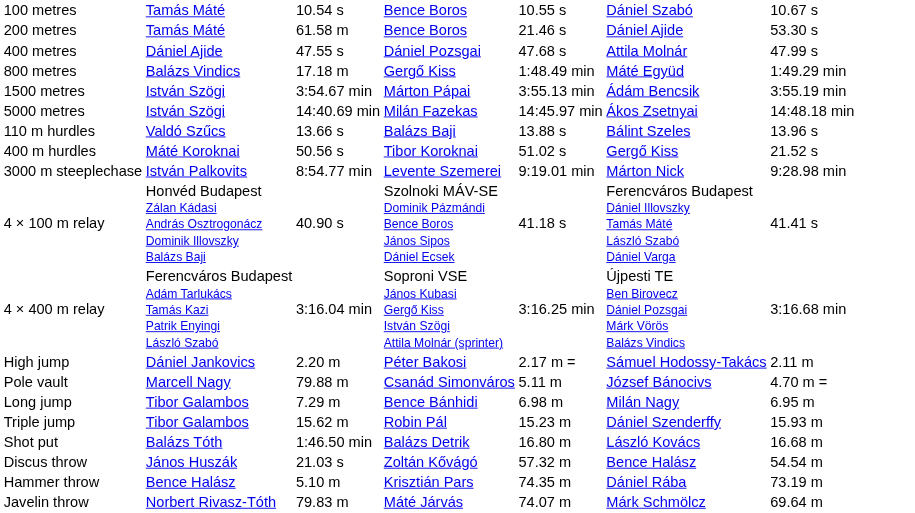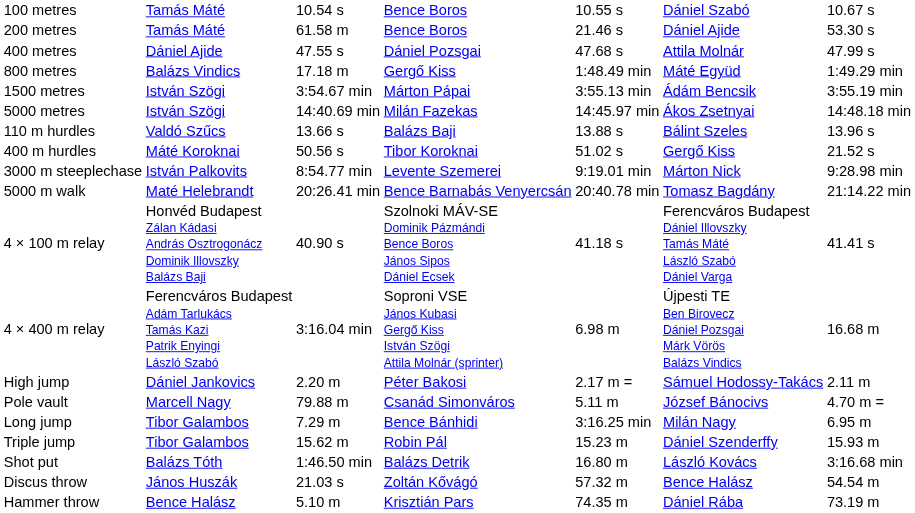 <table>
 <tr>
 <td>100 metres</td>
 <td><a href='#'>Tamás Máté</a></td>
 <td>10.54 s</td>
 <td><a href='#'>Bence Boros</a></td>
 <td>10.55 s </td>
 <td><a href='#'>Dániel Szabó</a></td>
 <td>10.67 s</td>
 </tr>
 <tr>
 <td>200 metres</td>
 <td><a href='#'>Tamás Máté</a></td>
 <td>61.58 m</td>
 <td><a href='#'>Bence Boros</a></td>
 <td>21.46 s</td>
 <td><a href='#'>Dániel Ajide</a></td>
 <td>53.30 s </td>
 </tr>
 <tr>
 <td>400 metres</td>
 <td><a href='#'>Dániel Ajide</a></td>
 <td>47.55 s </td>
 <td><a href='#'>Dániel Pozsgai</a></td>
 <td>47.68 s</td>
 <td><a href='#'>Attila Molnár</a></td>
 <td>47.99 s </td>
 </tr>
 <tr>
 <td>800 metres</td>
 <td><a href='#'>Balázs Vindics</a></td>
 <td>17.18 m</td>
 <td><a href='#'>Gergő Kiss</a></td>
 <td>1:48.49 min </td>
 <td><a href='#'>Máté Együd</a></td>
 <td>1:49.29 min</td>
 </tr>
 <tr>
 <td>1500 metres</td>
 <td><a href='#'>István Szögi</a></td>
 <td>3:54.67 min</td>
 <td><a href='#'>Márton Pápai</a></td>
 <td>3:55.13 min</td>
 <td><a href='#'>Ádám Bencsik</a></td>
 <td>3:55.19 min</td>
 </tr>
 <tr>
 <td>5000 metres</td>
 <td><a href='#'>István Szögi</a></td>
 <td>14:40.69 min</td>
 <td><a href='#'>Milán Fazekas</a></td>
 <td>14:45.97 min </td>
 <td><a href='#'>Ákos Zsetnyai</a></td>
 <td>14:48.18 min </td>
 </tr>
 <tr>
 <td>110 m hurdles</td>
 <td><a href='#'>Valdó Szűcs</a></td>
 <td>13.66 s</td>
 <td><a href='#'>Balázs Baji</a></td>
 <td>13.88 s</td>
 <td><a href='#'>Bálint Szeles</a></td>
 <td>13.96 s </td>
 </tr>
 <tr>
 <td>400 m hurdles</td>
 <td><a href='#'>Máté Koroknai</a></td>
 <td>50.56 s</td>
 <td><a href='#'>Tibor Koroknai</a></td>
 <td>51.02 s </td>
 <td><a href='#'>Gergő Kiss</a></td>
 <td>21.52 s</td>
 </tr>
 <tr>
 <td>3000 m steeplechase</td>
 <td><a href='#'>István Palkovits</a></td>
 <td>8:54.77 min</td>
 <td><a href='#'>Levente Szemerei</a></td>
 <td>9:19.01 min</td>
 <td><a href='#'>Márton Nick</a></td>
 <td>9:28.98 min </td>
 </tr>
 <tr>
+<td>5000 m walk</td>
+<td><a href='#'>Maté Helebrandt</a></td>
+<td>20:26.41 min </td>
+<td><a href='#'>Bence Barnabás Venyercsán</a></td>
+<td>20:40.78 min </td>
+<td><a href='#'>Tomasz Bagdány</a></td>
+<td>21:14.22 min </td>
+</tr>
+<tr>
 <td>4 × 100 m relay</td>
 <td>Honvéd Budapest<br><small><a href='#'>Zálan Kádasi</a><br><a href='#'>András Osztrogonácz</a><br><a href='#'>Dominik Illovszky</a><br><a href='#'>Balázs Baji</a></small></td>
 <td>40.90 s</td>
 <td>Szolnoki MÁV-SE<br><small><a href='#'>Dominik Pázmándi</a><br><a href='#'>Bence Boros</a><br><a href='#'>János Sipos</a><br><a href='#'>Dániel Ecsek</a></small></td>
 <td>41.18 s</td>
 <td>Ferencváros Budapest<br><small><a href='#'>Dániel Illovszky</a><br><a href='#'>Tamás Máté</a><br><a href='#'>László Szabó</a><br><a href='#'>Dániel Varga</a></small></td>
 <td>41.41 s</td>
 </tr>
 <tr>
 <td>4 × 400 m relay</td>
 <td>Ferencváros Budapest<br><small><a href='#'>Adám Tarlukács</a><br><a href='#'>Tamás Kazi</a><br><a href='#'>Patrik Enyingi</a><br><a href='#'>László Szabó</a></small></td>
 <td>3:16.04 min</td>
 <td>Soproni VSE<br><small><a href='#'>János Kubasi</a><br><a href='#'>Gergő Kiss</a><br><a href='#'>István Szögi</a><br><a href='#'>Attila Molnár (sprinter)</a></small></td>
-<td>3:16.25 min</td>
+<td>6.98 m </td>
 <td>Újpesti TE<br><small><a href='#'>Ben Birovecz</a><br><a href='#'>Dániel Pozsgai</a><br><a href='#'>Márk Vörös</a><br><a href='#'>Balázs Vindics</a></small></td>
-<td>3:16.68 min</td>
+<td>16.68 m</td>
 </tr>
 <tr>
 <td>High jump</td>
 <td><a href='#'>Dániel Jankovics</a></td>
 <td>2.20 m</td>
 <td><a href='#'>Péter Bakosi</a></td>
 <td>2.17 m =</td>
 <td><a href='#'>Sámuel Hodossy-Takács</a></td>
 <td>2.11 m</td>
 </tr>
 <tr>
 <td>Pole vault</td>
 <td><a href='#'>Marcell Nagy</a></td>
 <td>79.88 m</td>
 <td><a href='#'>Csanád Simonváros</a></td>
 <td>5.11 m</td>
 <td><a href='#'>József Bánocivs</a></td>
 <td>4.70 m =</td>
 </tr>
 <tr>
 <td>Long jump</td>
 <td><a href='#'>Tibor Galambos</a></td>
 <td>7.29 m</td>
 <td><a href='#'>Bence Bánhidi</a></td>
-<td>6.98 m </td>
+<td>3:16.25 min</td>
 <td><a href='#'>Milán Nagy</a></td>
 <td>6.95 m</td>
 </tr>
 <tr>
 <td>Triple jump</td>
 <td><a href='#'>Tibor Galambos</a></td>
 <td>15.62 m</td>
 <td><a href='#'>Robin Pál</a></td>
 <td>15.23 m </td>
 <td><a href='#'>Dániel Szenderffy</a></td>
 <td>15.93 m </td>
 </tr>
 <tr>
 <td>Shot put</td>
 <td><a href='#'>Balázs Tóth</a></td>
 <td>1:46.50 min</td>
 <td><a href='#'>Balázs Detrik</a></td>
 <td>16.80 m</td>
 <td><a href='#'>László Kovács</a></td>
-<td>16.68 m</td>
+<td>3:16.68 min</td>
 </tr>
 <tr>
 <td>Discus throw</td>
 <td><a href='#'>János Huszák</a></td>
 <td>21.03 s</td>
 <td><a href='#'>Zoltán Kővágó</a></td>
 <td>57.32 m </td>
 <td><a href='#'>Bence Halász</a></td>
 <td>54.54 m</td>
 </tr>
 <tr>
 <td>Hammer throw</td>
 <td><a href='#'>Bence Halász</a></td>
 <td>5.10 m</td>
 <td><a href='#'>Krisztián Pars</a></td>
 <td>74.35 m </td>
 <td><a href='#'>Dániel Rába</a></td>
 <td>73.19 m</td>
 </tr>
-<tr>
-<td>Javelin throw</td>
-<td><a href='#'>Norbert Rivasz-Tóth</a></td>
-<td>79.83 m</td>
-<td><a href='#'>Máté Járvás</a></td>
-<td>74.07 m </td>
-<td><a href='#'>Márk Schmölcz</a></td>
-<td>69.64 m</td>
-</tr>
 </table>
